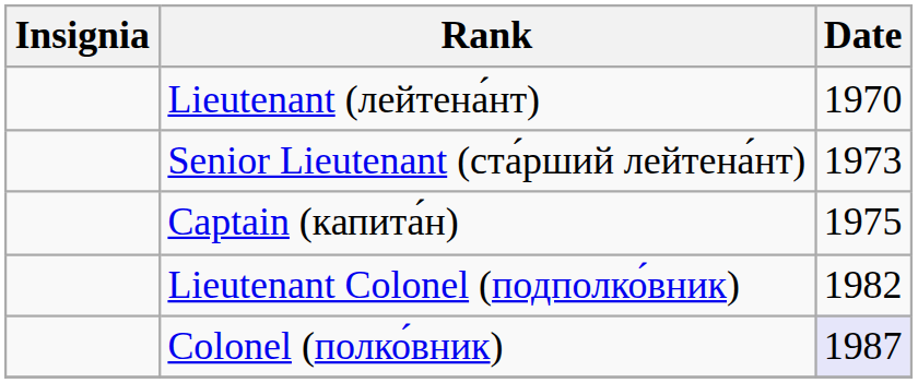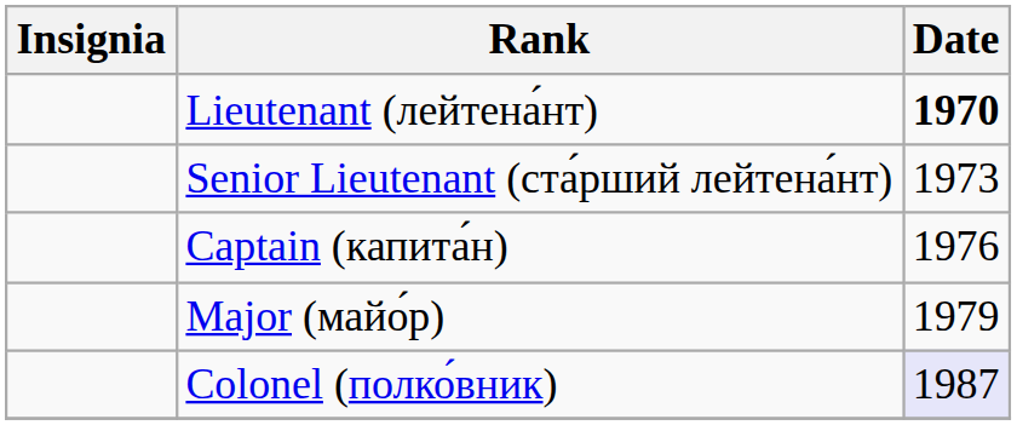 <table class="wikitable">
 <tr>
 <th>Insignia</th>
 <th>Rank</th>
 <th>Date</th>
 </tr>
 <tr>
 <td></td>
 <td><a href='#'>Lieutenant</a> (лейтена́нт)</td>
-<td>1970</td>
+<td><strong>1970</strong></td>
 </tr>
 <tr>
 <td></td>
 <td><a href='#'>Senior Lieutenant</a> (ста́рший лейтена́нт)</td>
 <td>1973</td>
 </tr>
 <tr>
 <td></td>
 <td><a href='#'>Captain</a> (капита́н)</td>
-<td>1975</td>
+<td>1976</td>
 </tr>
 <tr>
 <td></td>
-<td><a href='#'>Lieutenant Colonel</a> (<a href='#'>подполко́вник</a>)</td>
-<td>1982</td>
+<td><a href='#'>Major</a> (майо́р)</td>
+<td>1979</td>
 </tr>
 <tr>
 <td></td>
 <td><a href='#'>Colonel</a> (<a href='#'>полко́вник</a>)</td>
 <td style="background: lavender;">1987</td>
 </tr>
 <tr>
 </tr>
 </table>
